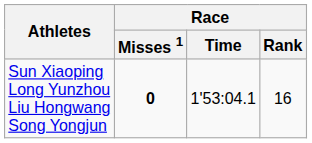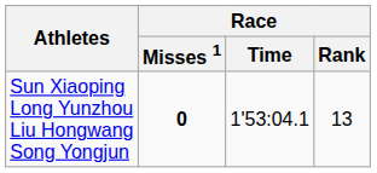 <table class="wikitable" border="1" style="font-size:90%">
 <tr>
 <th rowspan=2>Athletes</th>
 <th colspan=3>Race</th>
 </tr>
 <tr>
 <th>Misses <sup>1</sup></th>
 <th>Time</th>
 <th>Rank</th>
 </tr>
 <tr>
 <td><a href='#'>Sun Xiaoping</a><br><a href='#'>Long Yunzhou</a><br><a href='#'>Liu Hongwang</a><br><a href='#'>Song Yongjun</a></td>
 <td align=center><strong>0</strong></td>
 <td align=center>1'53:04.1</td>
-<td align=center>16</td>
+<td align=center>13</td>
 </tr>
 </table>
